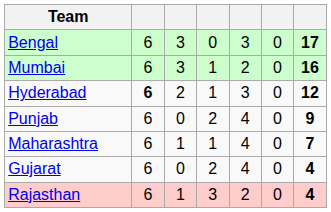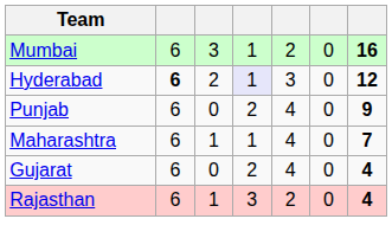 <table class="wikitable" style="text-align:center">
 <tr>
 <th style="width:120px">Team</th>
 <th style="width:25px"></th>
 <th style="width:25px"></th>
 <th style="width:25px"></th>
 <th style="width:25px"></th>
 <th style="width:25px"></th>
 <th style="width:25px"></th>
-</tr>
-<tr style="background:#cfc;">
-<td style="text-align:left"><a href='#'>Bengal</a></td>
-<td>6</td>
-<td>3</td>
-<td>0</td>
-<td>3</td>
-<td>0</td>
-<td><strong>17</strong></td>
 </tr>
 <tr style="background:#cfc;">
 <td style="text-align:left"><a href='#'>Mumbai</a></td>
 <td>6</td>
 <td>3</td>
 <td>1</td>
 <td>2</td>
 <td>0</td>
 <td><strong>16</strong></td>
 </tr>
 <tr>
 <td style="text-align:left"><a href='#'>Hyderabad</a></td>
 <td><strong>6</strong></td>
 <td>2</td>
-<td>1</td>
+<td style="background: lavender;">1</td>
 <td>3</td>
 <td>0</td>
 <td><strong>12</strong></td>
 </tr>
 <tr>
 <td style="text-align:left"><a href='#'>Punjab</a></td>
 <td>6</td>
 <td>0</td>
 <td>2</td>
 <td>4</td>
 <td>0</td>
 <td><strong>9</strong></td>
 </tr>
 <tr>
 <td style="text-align:left"><a href='#'>Maharashtra</a></td>
 <td>6</td>
 <td>1</td>
 <td>1</td>
 <td>4</td>
 <td>0</td>
 <td><strong>7</strong></td>
 </tr>
 <tr>
 <td style="text-align:left"><a href='#'>Gujarat</a></td>
 <td>6</td>
 <td>0</td>
 <td>2</td>
 <td>4</td>
 <td>0</td>
 <td><strong>4</strong></td>
 </tr>
 <tr style="background:#FFCCCC;">
 <td style="text-align:left"><a href='#'>Rajasthan</a></td>
 <td>6</td>
 <td>1</td>
 <td>3</td>
 <td>2</td>
 <td>0</td>
 <td><strong>4</strong></td>
 </tr>
 </table>
